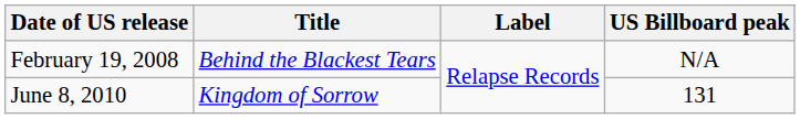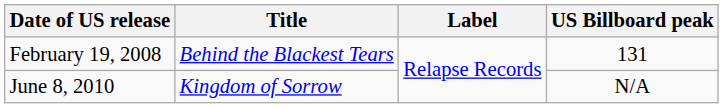 <table class="wikitable">
 <tr>
 <th>Date of US release</th>
 <th>Title</th>
 <th>Label</th>
 <th>US Billboard peak</th>
 </tr>
 <tr>
 <td>February 19, 2008</td>
 <td><em><a href='#'>Behind the Blackest Tears</a></em></td>
 <td rowspan="2"><a href='#'>Relapse Records</a></td>
-<td style="text-align:center;">N/A</td>
+<td style="text-align:center;">131</td>
 </tr>
 <tr>
 <td>June 8, 2010</td>
 <td><em><a href='#'>Kingdom of Sorrow</a></em></td>
-<td style="text-align:center;">131</td>
+<td style="text-align:center;">N/A</td>
 </tr>
 </table>
